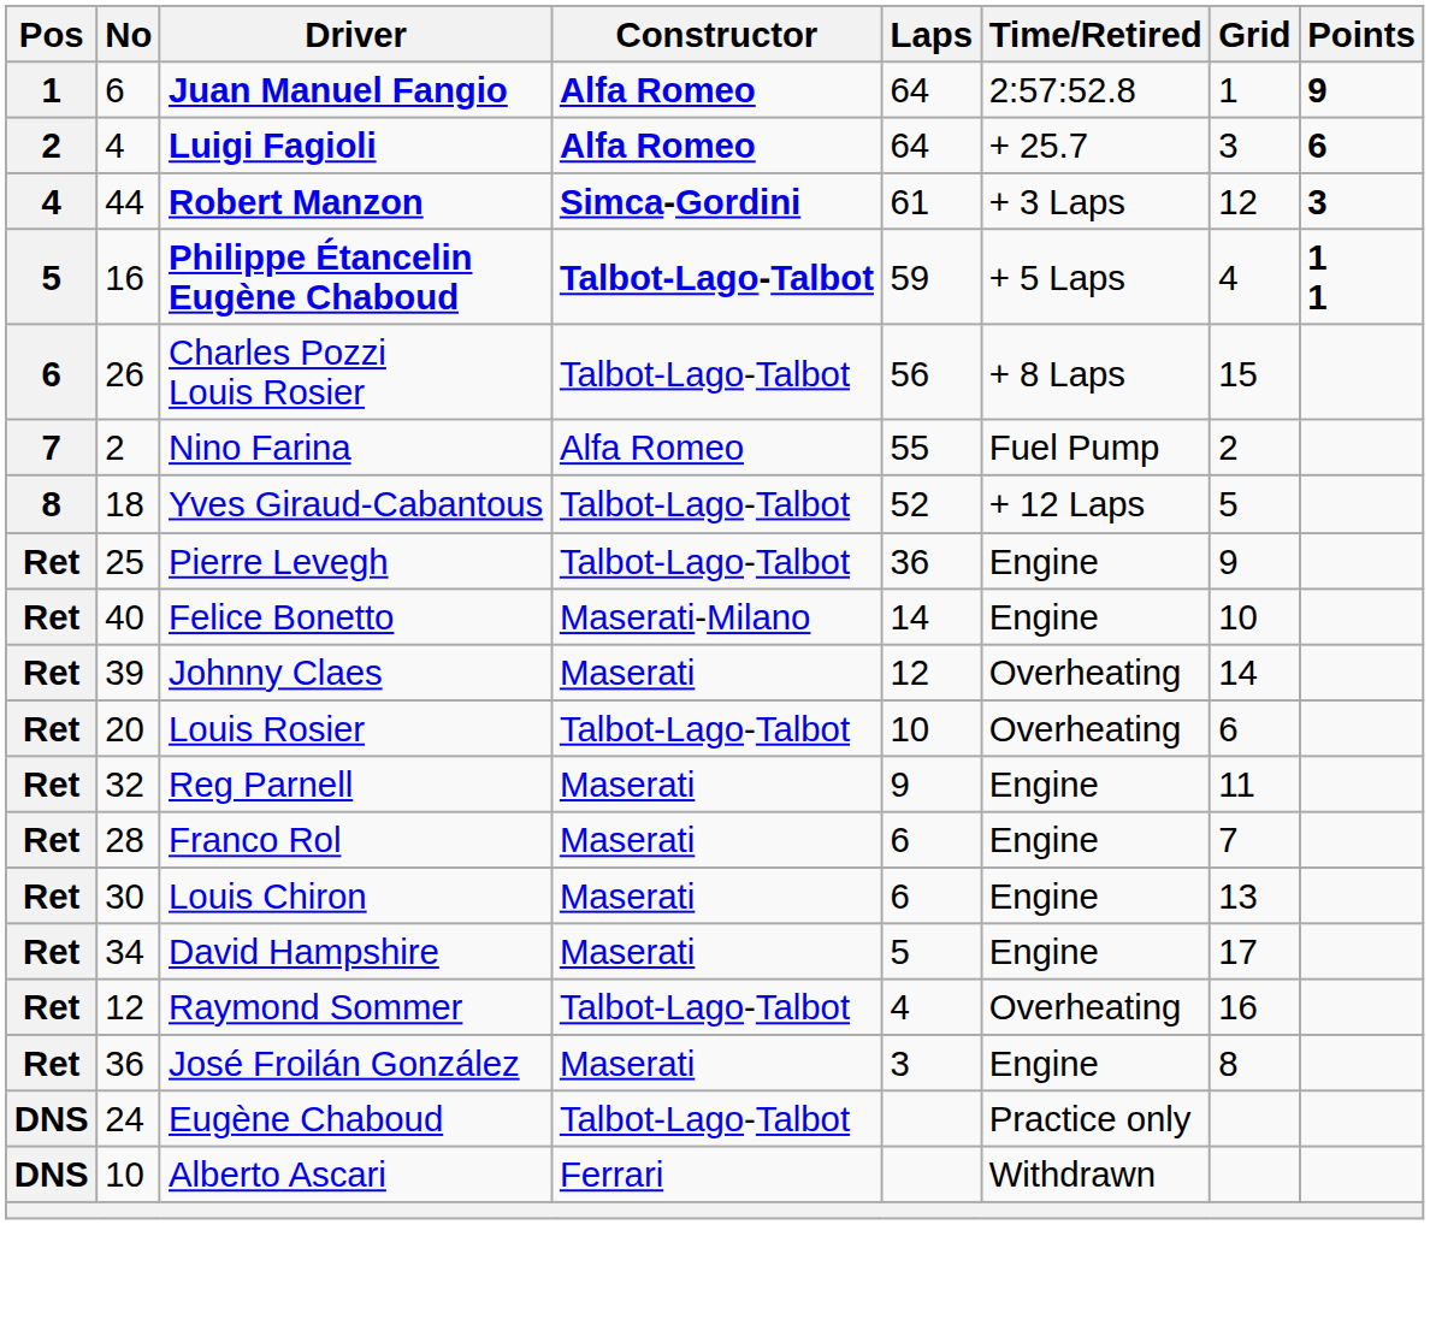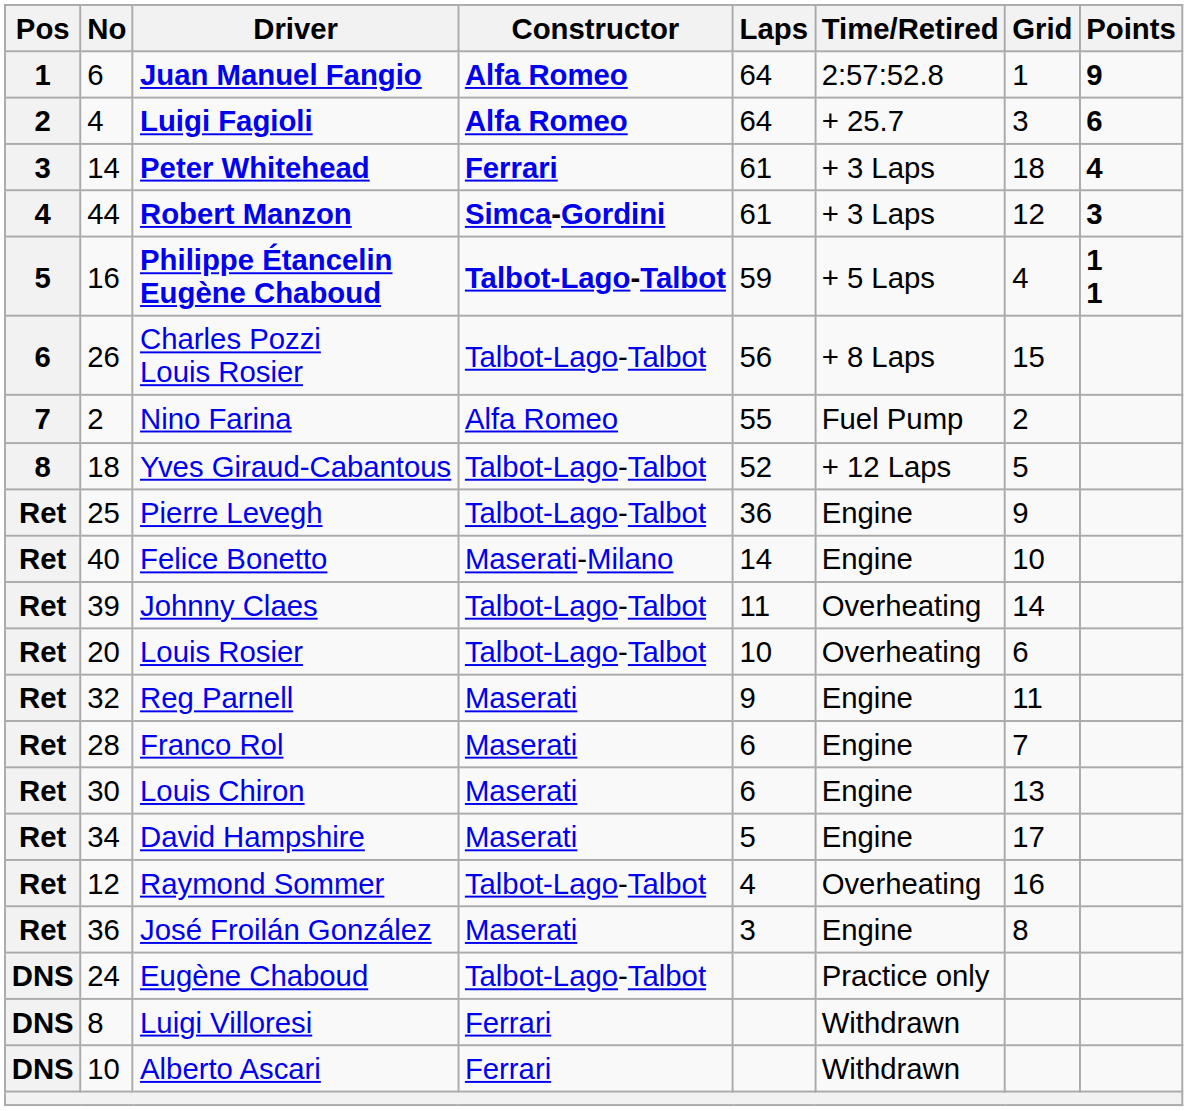 <table class="wikitable" style="font-size:95%;">
 <tr>
 <th>Pos</th>
 <th>No</th>
 <th>Driver</th>
 <th>Constructor</th>
 <th>Laps</th>
 <th>Time/Retired</th>
 <th>Grid</th>
 <th>Points</th>
 </tr>
 <tr>
 <th>1</th>
 <td>6</td>
 <td> <strong><a href='#'>Juan Manuel Fangio</a></strong></td>
 <td><strong><a href='#'>Alfa Romeo</a></strong></td>
 <td>64</td>
 <td>2:57:52.8</td>
 <td>1</td>
 <td><strong>9</strong></td>
 </tr>
 <tr>
 <th>2</th>
 <td>4</td>
 <td> <strong><a href='#'>Luigi Fagioli</a></strong></td>
 <td><strong><a href='#'>Alfa Romeo</a></strong></td>
 <td>64</td>
 <td>+ 25.7</td>
 <td>3</td>
 <td><strong>6</strong></td>
+</tr>
+<tr>
+<th>3</th>
+<td>14</td>
+<td> <strong><a href='#'>Peter Whitehead</a></strong></td>
+<td><strong><a href='#'>Ferrari</a></strong></td>
+<td>61</td>
+<td>+ 3 Laps</td>
+<td>18</td>
+<td><strong>4</strong></td>
 </tr>
 <tr>
 <th>4</th>
 <td>44</td>
 <td> <strong><a href='#'>Robert Manzon</a></strong></td>
 <td><strong><a href='#'>Simca</a>-<a href='#'>Gordini</a></strong></td>
 <td>61</td>
 <td>+ 3 Laps</td>
 <td>12</td>
 <td><strong>3</strong></td>
 </tr>
 <tr>
 <th>5</th>
 <td>16</td>
 <td> <strong><a href='#'>Philippe Étancelin</a></strong><br> <strong><a href='#'>Eugène Chaboud</a></strong></td>
 <td><strong><a href='#'>Talbot-Lago</a>-<a href='#'>Talbot</a></strong></td>
 <td>59</td>
 <td>+ 5 Laps</td>
 <td>4</td>
 <td><strong>1</strong><br><strong>1</strong></td>
 </tr>
 <tr>
 <th>6</th>
 <td>26</td>
 <td> <a href='#'>Charles Pozzi</a><br> <a href='#'>Louis Rosier</a></td>
 <td><a href='#'>Talbot-Lago</a>-<a href='#'>Talbot</a></td>
 <td>56</td>
 <td>+ 8 Laps</td>
 <td>15</td>
 <td> </td>
 </tr>
 <tr>
 <th>7</th>
 <td>2</td>
 <td> <a href='#'>Nino Farina</a></td>
 <td><a href='#'>Alfa Romeo</a></td>
 <td>55</td>
 <td>Fuel Pump</td>
 <td>2</td>
 <td> </td>
 </tr>
 <tr>
 <th>8</th>
 <td>18</td>
 <td> <a href='#'>Yves Giraud-Cabantous</a></td>
 <td><a href='#'>Talbot-Lago</a>-<a href='#'>Talbot</a></td>
 <td>52</td>
 <td>+ 12 Laps</td>
 <td>5</td>
 <td> </td>
 </tr>
 <tr>
 <th>Ret</th>
 <td>25</td>
 <td> <a href='#'>Pierre Levegh</a></td>
 <td><a href='#'>Talbot-Lago</a>-<a href='#'>Talbot</a></td>
 <td>36</td>
 <td>Engine</td>
 <td>9</td>
 <td> </td>
 </tr>
 <tr>
 <th>Ret</th>
 <td>40</td>
 <td> <a href='#'>Felice Bonetto</a></td>
 <td><a href='#'>Maserati</a>-<a href='#'>Milano</a></td>
 <td>14</td>
 <td>Engine</td>
 <td>10</td>
 <td> </td>
 </tr>
 <tr>
 <th>Ret</th>
 <td>39</td>
 <td> <a href='#'>Johnny Claes</a></td>
-<td><a href='#'>Maserati</a></td>
-<td>12</td>
+<td><a href='#'>Talbot-Lago</a>-<a href='#'>Talbot</a></td>
+<td>11</td>
 <td>Overheating</td>
 <td>14</td>
 <td> </td>
 </tr>
 <tr>
 <th>Ret</th>
 <td>20</td>
 <td> <a href='#'>Louis Rosier</a></td>
 <td><a href='#'>Talbot-Lago</a>-<a href='#'>Talbot</a></td>
 <td>10</td>
 <td>Overheating</td>
 <td>6</td>
 <td> </td>
 </tr>
 <tr>
 <th>Ret</th>
 <td>32</td>
 <td> <a href='#'>Reg Parnell</a></td>
 <td><a href='#'>Maserati</a></td>
 <td>9</td>
 <td>Engine</td>
 <td>11</td>
 <td> </td>
 </tr>
 <tr>
 <th>Ret</th>
 <td>28</td>
 <td> <a href='#'>Franco Rol</a></td>
 <td><a href='#'>Maserati</a></td>
 <td>6</td>
 <td>Engine</td>
 <td>7</td>
 <td> </td>
 </tr>
 <tr>
 <th>Ret</th>
 <td>30</td>
 <td> <a href='#'>Louis Chiron</a></td>
 <td><a href='#'>Maserati</a></td>
 <td>6</td>
 <td>Engine</td>
 <td>13</td>
 <td> </td>
 </tr>
 <tr>
 <th>Ret</th>
 <td>34</td>
 <td> <a href='#'>David Hampshire</a></td>
 <td><a href='#'>Maserati</a></td>
 <td>5</td>
 <td>Engine</td>
 <td>17</td>
 <td> </td>
 </tr>
 <tr>
 <th>Ret</th>
 <td>12</td>
 <td> <a href='#'>Raymond Sommer</a></td>
 <td><a href='#'>Talbot-Lago</a>-<a href='#'>Talbot</a></td>
 <td>4</td>
 <td>Overheating</td>
 <td>16</td>
 <td> </td>
 </tr>
 <tr>
 <th>Ret</th>
 <td>36</td>
 <td> <a href='#'>José Froilán González</a></td>
 <td><a href='#'>Maserati</a></td>
 <td>3</td>
 <td>Engine</td>
 <td>8</td>
 <td> </td>
 </tr>
 <tr>
 <th>DNS</th>
 <td>24</td>
 <td> <a href='#'>Eugène Chaboud</a></td>
 <td><a href='#'>Talbot-Lago</a>-<a href='#'>Talbot</a></td>
 <td></td>
 <td>Practice only</td>
 <td></td>
 <td> </td>
 </tr>
 <tr>
 <th>DNS</th>
+<td>8</td>
+<td> <a href='#'>Luigi Villoresi</a></td>
+<td><a href='#'>Ferrari</a></td>
+<td></td>
+<td>Withdrawn</td>
+<td></td>
+<td> </td>
+</tr>
+<tr>
+<th>DNS</th>
 <td>10</td>
 <td> <a href='#'>Alberto Ascari</a></td>
 <td><a href='#'>Ferrari</a></td>
 <td></td>
 <td>Withdrawn</td>
 <td></td>
 <td> </td>
 </tr>
 <tr>
 <th colspan="8"></th>
 </tr>
 </table>
